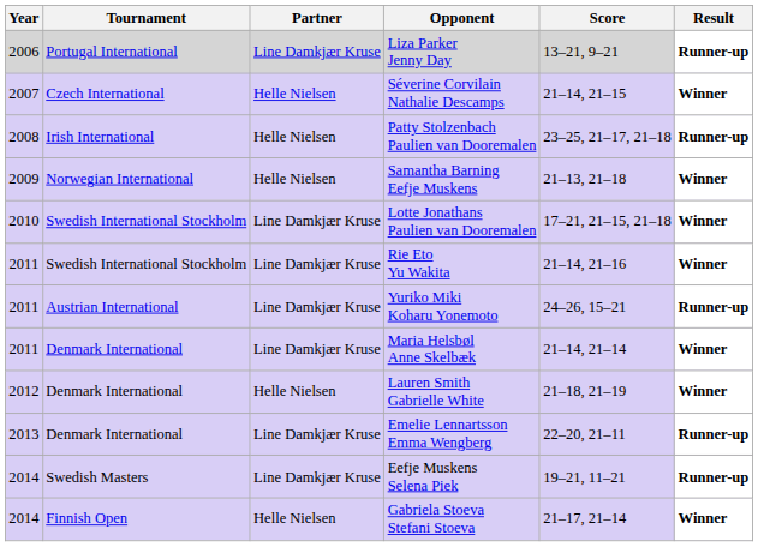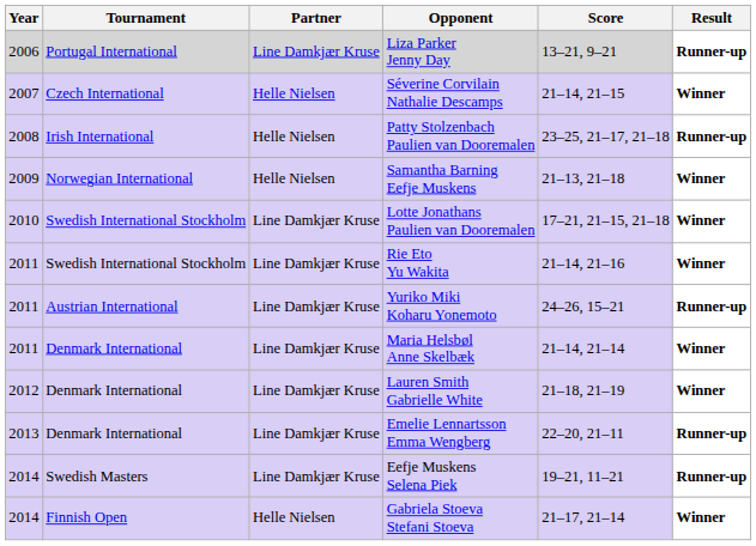 <table class="sortable wikitable" style="font-size: 90%;">
 <tr>
 <th>Year</th>
 <th>Tournament</th>
 <th>Partner</th>
 <th>Opponent</th>
 <th>Score</th>
 <th>Result</th>
 </tr>
 <tr style="background:#D5D5D5">
 <td align="center">2006</td>
 <td align="left"><a href='#'>Portugal International</a></td>
 <td align="left"> <a href='#'>Line Damkjær Kruse</a></td>
 <td align="left"> <a href='#'>Liza Parker</a><br> <a href='#'>Jenny Day</a></td>
 <td align="left">13–21, 9–21</td>
 <td style="text-align:left; background:white"> <strong>Runner-up</strong></td>
 </tr>
 <tr style="background:#D8CEF6">
 <td align="center">2007</td>
 <td align="left"><a href='#'>Czech International</a></td>
 <td align="left"> <a href='#'>Helle Nielsen</a></td>
 <td align="left"> <a href='#'>Séverine Corvilain</a><br> <a href='#'>Nathalie Descamps</a></td>
 <td align="left">21–14, 21–15</td>
 <td style="text-align:left; background:white"> <strong>Winner</strong></td>
 </tr>
 <tr style="background:#D8CEF6">
 <td align="center">2008</td>
 <td align="left"><a href='#'>Irish International</a></td>
 <td align="left"> Helle Nielsen</td>
 <td align="left"> <a href='#'>Patty Stolzenbach</a><br> <a href='#'>Paulien van Dooremalen</a></td>
 <td align="left">23–25, 21–17, 21–18</td>
 <td style="text-align:left; background:white"> <strong>Runner-up</strong></td>
 </tr>
 <tr style="background:#D8CEF6">
 <td align="center">2009</td>
 <td align="left"><a href='#'>Norwegian International</a></td>
 <td align="left"> Helle Nielsen</td>
 <td align="left"> <a href='#'>Samantha Barning</a><br> <a href='#'>Eefje Muskens</a></td>
 <td align="left">21–13, 21–18</td>
 <td style="text-align:left; background:white"> <strong>Winner</strong></td>
 </tr>
 <tr style="background:#D8CEF6">
 <td align="center">2010</td>
 <td align="left"><a href='#'>Swedish International Stockholm</a></td>
 <td align="left"> Line Damkjær Kruse</td>
 <td align="left"> <a href='#'>Lotte Jonathans</a><br> <a href='#'>Paulien van Dooremalen</a></td>
 <td align="left">17–21, 21–15, 21–18</td>
 <td style="text-align:left; background:white"> <strong>Winner</strong></td>
 </tr>
 <tr style="background:#D8CEF6">
 <td align="center">2011</td>
 <td align="left">Swedish International Stockholm</td>
 <td align="left"> Line Damkjær Kruse</td>
 <td align="left"> <a href='#'>Rie Eto</a><br> <a href='#'>Yu Wakita</a></td>
 <td align="left">21–14, 21–16</td>
 <td style="text-align:left; background:white"> <strong>Winner</strong></td>
 </tr>
 <tr style="background:#D8CEF6">
 <td align="center">2011</td>
 <td align="left"><a href='#'>Austrian International</a></td>
 <td align="left"> Line Damkjær Kruse</td>
 <td align="left"> <a href='#'>Yuriko Miki</a><br> <a href='#'>Koharu Yonemoto</a></td>
 <td align="left">24–26, 15–21</td>
 <td style="text-align:left; background:white"> <strong>Runner-up</strong></td>
 </tr>
 <tr style="background:#D8CEF6">
 <td align="center">2011</td>
 <td align="left"><a href='#'>Denmark International</a></td>
 <td align="left"> Line Damkjær Kruse</td>
 <td align="left"> <a href='#'>Maria Helsbøl</a><br> <a href='#'>Anne Skelbæk</a></td>
 <td align="left">21–14, 21–14</td>
 <td style="text-align:left; background:white"> <strong>Winner</strong></td>
 </tr>
 <tr style="background:#D8CEF6">
 <td align="center">2012</td>
 <td align="left">Denmark International</td>
-<td align="left"> Helle Nielsen</td>
+<td align="left"> Line Damkjær Kruse</td>
 <td align="left"> <a href='#'>Lauren Smith</a><br> <a href='#'>Gabrielle White</a></td>
 <td align="left">21–18, 21–19</td>
 <td style="text-align:left; background:white"> <strong>Winner</strong></td>
 </tr>
 <tr style="background:#D8CEF6">
 <td align="center">2013</td>
 <td align="left">Denmark International</td>
 <td align="left"> Line Damkjær Kruse</td>
 <td align="left"> <a href='#'>Emelie Lennartsson</a><br> <a href='#'>Emma Wengberg</a></td>
 <td align="left">22–20, 21–11</td>
 <td style="text-align:left; background:white"> <strong>Runner-up</strong></td>
 </tr>
 <tr style="background:#D8CEF6">
 <td align="center">2014</td>
 <td align="left">Swedish Masters</td>
 <td align="left"> Line Damkjær Kruse</td>
 <td align="left"> Eefje Muskens<br> <a href='#'>Selena Piek</a></td>
 <td align="left">19–21, 11–21</td>
 <td style="text-align:left; background:white"> <strong>Runner-up</strong></td>
 </tr>
 <tr style="background:#D8CEF6">
 <td align="center">2014</td>
 <td align="left"><a href='#'>Finnish Open</a></td>
 <td align="left"> Helle Nielsen</td>
 <td align="left"> <a href='#'>Gabriela Stoeva</a><br> <a href='#'>Stefani Stoeva</a></td>
 <td align="left">21–17, 21–14</td>
 <td style="text-align:left; background:white"> <strong>Winner</strong></td>
 </tr>
 </table>
